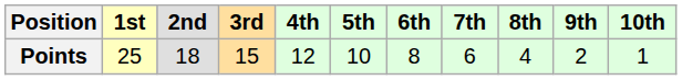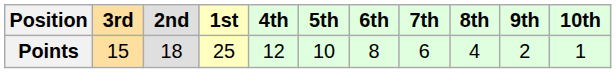 <table class="wikitable" style="font-size:85%; text-align:center">
 <tr>
 <th>Position</th>
+<td style="background:#ffdf9f"> <strong>3rd</strong> </td>
+<td style="background:#dfdfdf"> <strong>2nd</strong> </td>
 <td style="background:#ffffbf"> <strong>1st</strong> </td>
-<td style="background:#dfdfdf"> <strong>2nd</strong> </td>
-<td style="background:#ffdf9f"> <strong>3rd</strong> </td>
 <td style="background:#dfffdf"> <strong>4th</strong> </td>
 <td style="background:#dfffdf"> <strong>5th</strong> </td>
 <td style="background:#dfffdf"> <strong>6th</strong> </td>
 <td style="background:#dfffdf"> <strong>7th</strong> </td>
 <td style="background:#dfffdf"> <strong>8th</strong> </td>
 <td style="background:#dfffdf"> <strong>9th</strong> </td>
 <td style="background:#dfffdf"> <strong>10th</strong> </td>
 </tr>
 <tr>
 <th>Points</th>
+<td style="background:#ffdf9f">15</td>
+<td style="background:#dfdfdf">18</td>
 <td style="background:#ffffbf">25</td>
-<td style="background:#dfdfdf">18</td>
-<td style="background:#ffdf9f">15</td>
 <td style="background:#dfffdf">12</td>
 <td style="background:#dfffdf">10</td>
 <td style="background:#dfffdf">8</td>
 <td style="background:#dfffdf">6</td>
 <td style="background:#dfffdf">4</td>
 <td style="background:#dfffdf">2</td>
 <td style="background:#dfffdf">1</td>
 </tr>
 </table>
